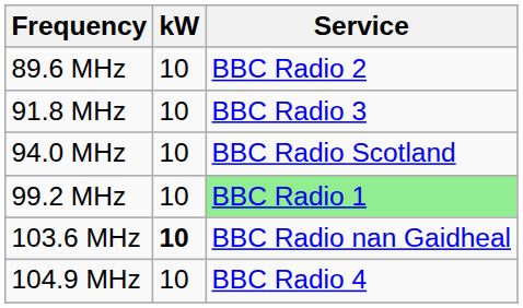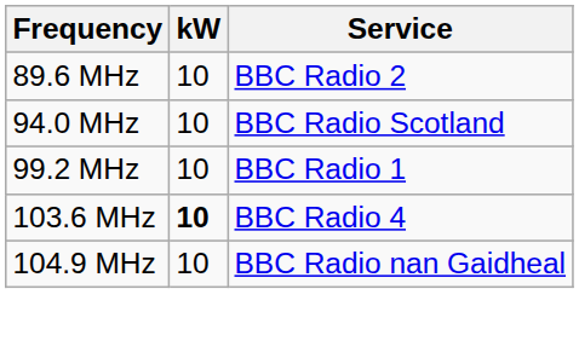 <table class="wikitable sortable">
 <tr>
 <th>Frequency</th>
 <th>kW</th>
 <th>Service</th>
 </tr>
 <tr>
 <td>89.6 MHz</td>
 <td>10</td>
 <td><a href='#'>BBC Radio 2</a></td>
 </tr>
 <tr>
-<td>91.8 MHz</td>
-<td>10</td>
-<td><a href='#'>BBC Radio 3</a></td>
-</tr>
-<tr>
 <td>94.0 MHz</td>
 <td>10</td>
 <td><a href='#'>BBC Radio Scotland</a></td>
 </tr>
 <tr>
 <td>99.2 MHz</td>
 <td>10</td>
-<td style="background: lightgreen;"><a href='#'>BBC Radio 1</a></td>
+<td><a href='#'>BBC Radio 1</a></td>
 </tr>
 <tr>
 <td>103.6 MHz</td>
 <td><strong>10</strong></td>
-<td><a href='#'>BBC Radio nan Gaidheal</a></td>
+<td><a href='#'>BBC Radio 4</a></td>
 </tr>
 <tr>
 <td>104.9 MHz</td>
 <td>10</td>
-<td><a href='#'>BBC Radio 4</a></td>
+<td><a href='#'>BBC Radio nan Gaidheal</a></td>
 </tr>
 </table>
